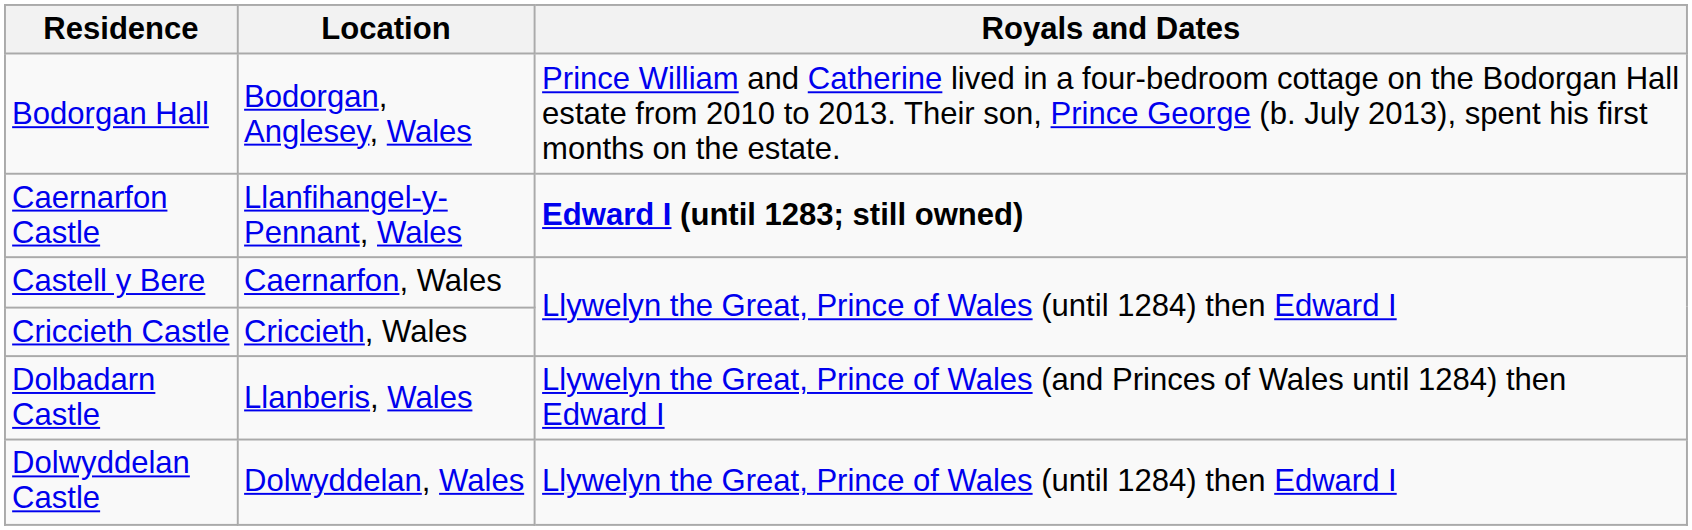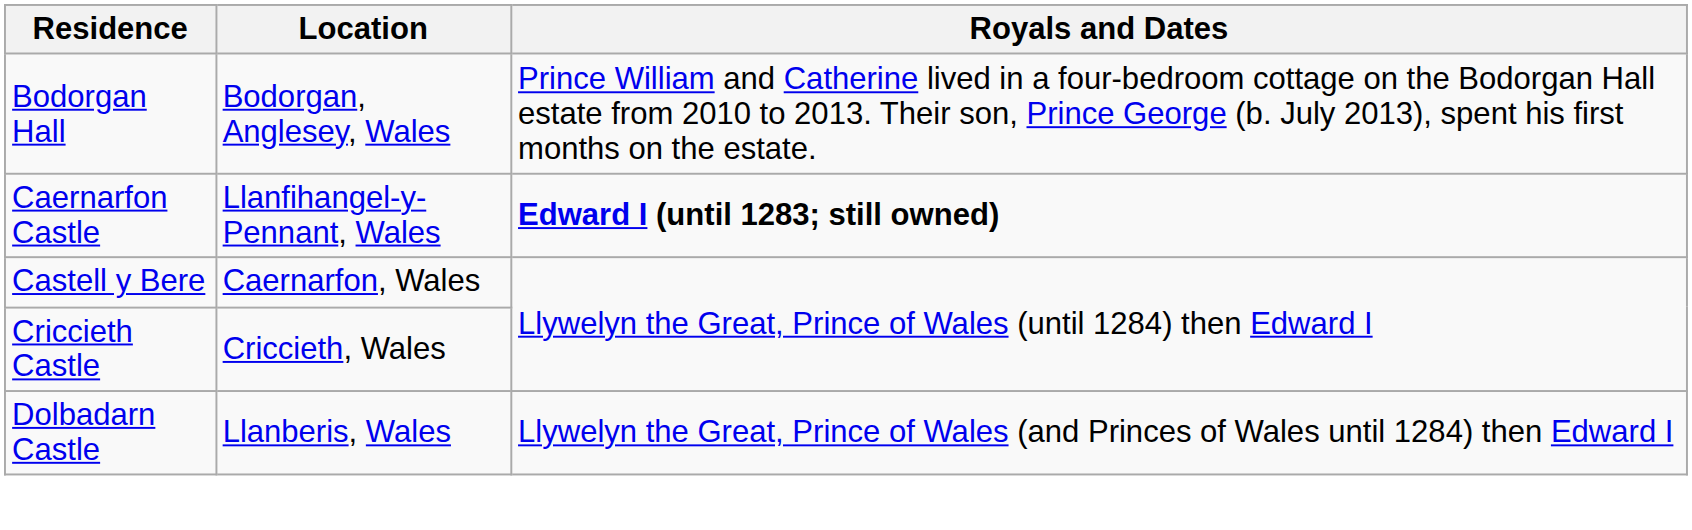 <table class="wikitable">
 <tr>
 <th>Residence</th>
 <th>Location</th>
 <th>Royals and Dates</th>
 </tr>
 <tr>
 <td><a href='#'>Bodorgan Hall</a></td>
 <td><a href='#'>Bodorgan</a>, <a href='#'>Anglesey</a>, <a href='#'>Wales</a></td>
 <td><a href='#'>Prince William</a> and <a href='#'>Catherine</a> lived in a four-bedroom cottage on the Bodorgan Hall estate from 2010 to 2013. Their son, <a href='#'>Prince George</a> (b. July 2013), spent his first months on the estate.</td>
 </tr>
 <tr>
 <td><a href='#'>Caernarfon Castle</a></td>
 <td><a href='#'>Llanfihangel-y-Pennant</a>, <a href='#'>Wales</a></td>
 <td><strong><a href='#'>Edward I</a> (until 1283; still owned)</strong></td>
 </tr>
 <tr>
 <td><a href='#'>Castell y Bere</a></td>
 <td><a href='#'>Caernarfon</a>, Wales</td>
 <td rowspan="2"><a href='#'>Llywelyn the Great, Prince of Wales</a> (until 1284) then <a href='#'>Edward I</a></td>
 </tr>
 <tr>
 <td><a href='#'>Criccieth Castle</a></td>
 <td><a href='#'>Criccieth</a>, Wales</td>
 </tr>
 <tr>
 <td><a href='#'>Dolbadarn Castle</a></td>
 <td><a href='#'>Llanberis</a>, <a href='#'>Wales</a></td>
 <td><a href='#'>Llywelyn the Great, Prince of Wales</a> (and Princes of Wales until 1284) then <a href='#'>Edward I</a></td>
 </tr>
-<tr>
-<td><a href='#'>Dolwyddelan Castle</a></td>
-<td><a href='#'>Dolwyddelan</a>, <a href='#'>Wales</a></td>
-<td><a href='#'>Llywelyn the Great, Prince of Wales</a> (until 1284) then <a href='#'>Edward I</a></td>
-</tr>
 </table>
